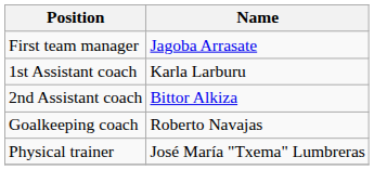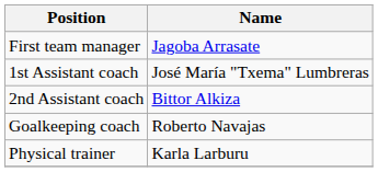 <table class="wikitable">
 <tr>
 <th>Position</th>
 <th>Name</th>
 </tr>
 <tr>
 <td>First team manager</td>
 <td><a href='#'>Jagoba Arrasate</a></td>
 </tr>
 <tr>
 <td>1st Assistant coach</td>
-<td>Karla Larburu</td>
+<td>José María "Txema" Lumbreras</td>
 </tr>
 <tr>
 <td>2nd Assistant coach</td>
 <td><a href='#'>Bittor Alkiza</a></td>
 </tr>
 <tr>
 <td>Goalkeeping coach</td>
 <td>Roberto Navajas</td>
 </tr>
 <tr>
 <td>Physical trainer</td>
-<td>José María "Txema" Lumbreras</td>
+<td>Karla Larburu</td>
 </tr>
 <tr>
 </tr>
 </table>
